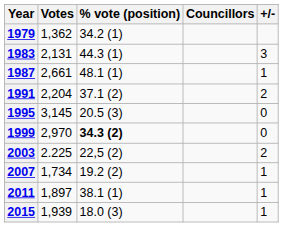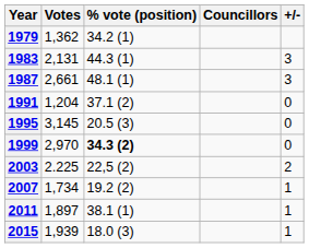 <table class=wikitable>
 <tr>
 <th>Year</th>
 <th>Votes</th>
 <th>% vote (position)</th>
 <th>Councillors</th>
 <th>+/-</th>
 </tr>
 <tr>
 <th><a href='#'>1979</a></th>
 <td>1,362</td>
 <td>34.2 (1)</td>
 <td></td>
 <td></td>
 </tr>
 <tr>
 <th><a href='#'>1983</a></th>
 <td>2,131</td>
 <td>44.3 (1)</td>
 <td></td>
 <td> 3</td>
 </tr>
 <tr>
 <th><a href='#'>1987</a></th>
 <td>2,661</td>
 <td>48.1 (1)</td>
 <td></td>
-<td> 1</td>
+<td> 3</td>
 </tr>
 <tr>
 <th><a href='#'>1991</a></th>
-<td>2,204</td>
+<td>1,204</td>
 <td>37.1 (2)</td>
 <td></td>
-<td> 2</td>
+<td> 0</td>
 </tr>
 <tr>
 <th><a href='#'>1995</a></th>
 <td>3,145</td>
 <td>20.5 (3)</td>
 <td></td>
 <td> 0</td>
 </tr>
 <tr>
 <th><a href='#'>1999</a></th>
 <td>2,970</td>
 <td><strong>34.3 (2)</strong></td>
 <td></td>
 <td> 0</td>
 </tr>
 <tr>
 <th><a href='#'>2003</a></th>
 <td>2.225</td>
 <td>22,5 (2)</td>
 <td></td>
 <td> 2</td>
 </tr>
 <tr>
 <th><a href='#'>2007</a></th>
 <td>1,734</td>
 <td>19.2 (2)</td>
 <td></td>
 <td> 1</td>
 </tr>
 <tr>
 <th><a href='#'>2011</a></th>
 <td>1,897</td>
 <td>38.1 (1)</td>
 <td></td>
 <td> 1</td>
 </tr>
 <tr>
 <th><a href='#'>2015</a></th>
 <td>1,939</td>
 <td>18.0 (3)</td>
 <td></td>
 <td> 1</td>
 </tr>
 </table>
